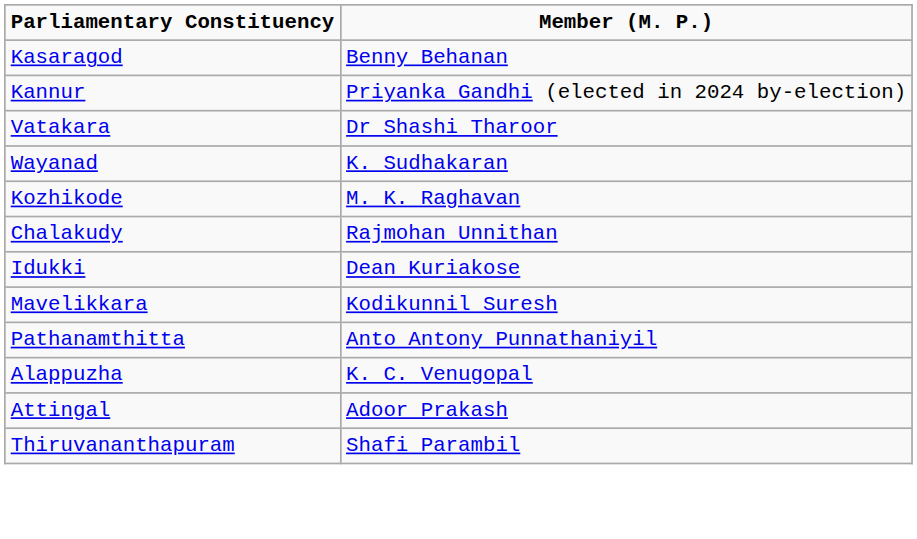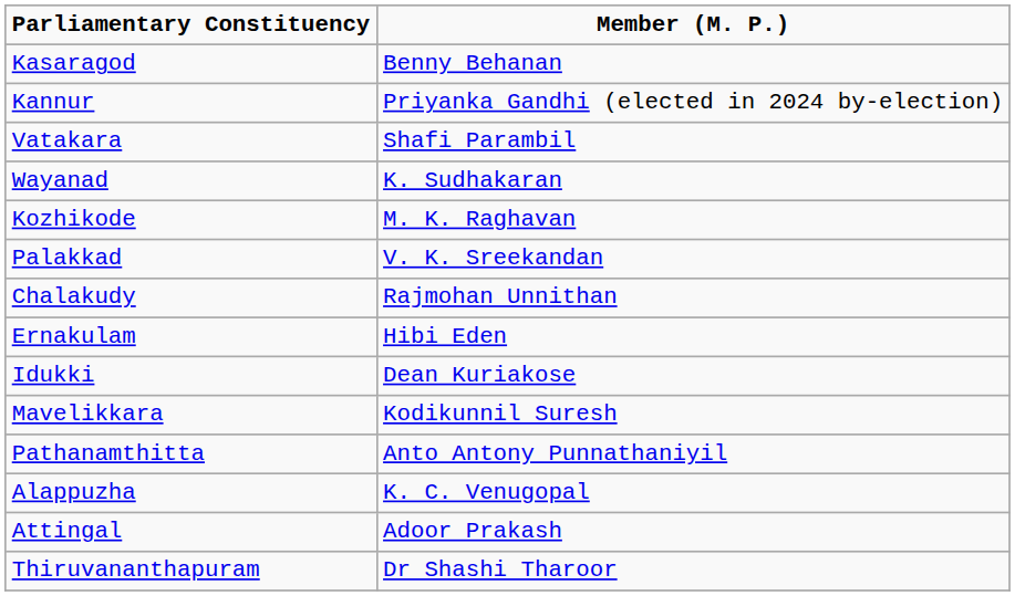 <table class="sortable" cellspacing="0" cellpadding="3" border="2" style="margin: 1em 1em 1em 0; background: #f9f9f9; border: 1px #aaa solid; border-collapse: collapse; font-size: 95%;">
 <tr>
 <th>Parliamentary Constituency</th>
 <th>Member (M. P.)</th>
 </tr>
 <tr>
 <td><a href='#'>Kasaragod</a></td>
 <td><a href='#'>Benny Behanan</a></td>
 </tr>
 <tr>
 <td><a href='#'>Kannur</a></td>
 <td><a href='#'>Priyanka Gandhi</a> (elected in 2024 by-election)</td>
 </tr>
 <tr>
 <td><a href='#'>Vatakara</a></td>
-<td><a href='#'>Dr Shashi Tharoor</a></td>
+<td><a href='#'>Shafi Parambil</a></td>
 </tr>
 <tr>
 <td><a href='#'>Wayanad</a></td>
 <td><a href='#'>K. Sudhakaran</a></td>
 </tr>
 <tr>
 <td><a href='#'>Kozhikode</a></td>
 <td><a href='#'>M. K. Raghavan</a></td>
 </tr>
 <tr>
+<td><a href='#'>Palakkad</a></td>
+<td><a href='#'>V. K. Sreekandan</a></td>
+</tr>
+<tr>
 <td><a href='#'>Chalakudy</a></td>
 <td><a href='#'>Rajmohan Unnithan</a></td>
+</tr>
+<tr>
+<td><a href='#'>Ernakulam</a></td>
+<td><a href='#'>Hibi Eden</a></td>
 </tr>
 <tr>
 <td><a href='#'>Idukki</a></td>
 <td><a href='#'>Dean Kuriakose</a></td>
 </tr>
 <tr>
 <td><a href='#'>Mavelikkara</a></td>
 <td><a href='#'>Kodikunnil Suresh</a></td>
 </tr>
 <tr>
 <td><a href='#'>Pathanamthitta</a></td>
 <td><a href='#'>Anto Antony Punnathaniyil</a></td>
 </tr>
 <tr>
 <td><a href='#'>Alappuzha</a></td>
 <td><a href='#'>K. C. Venugopal</a></td>
 </tr>
 <tr>
 <td><a href='#'>Attingal</a></td>
 <td><a href='#'>Adoor Prakash</a></td>
 </tr>
 <tr>
 <td><a href='#'>Thiruvananthapuram</a></td>
-<td><a href='#'>Shafi Parambil</a></td>
+<td><a href='#'>Dr Shashi Tharoor</a></td>
 </tr>
 </table>
